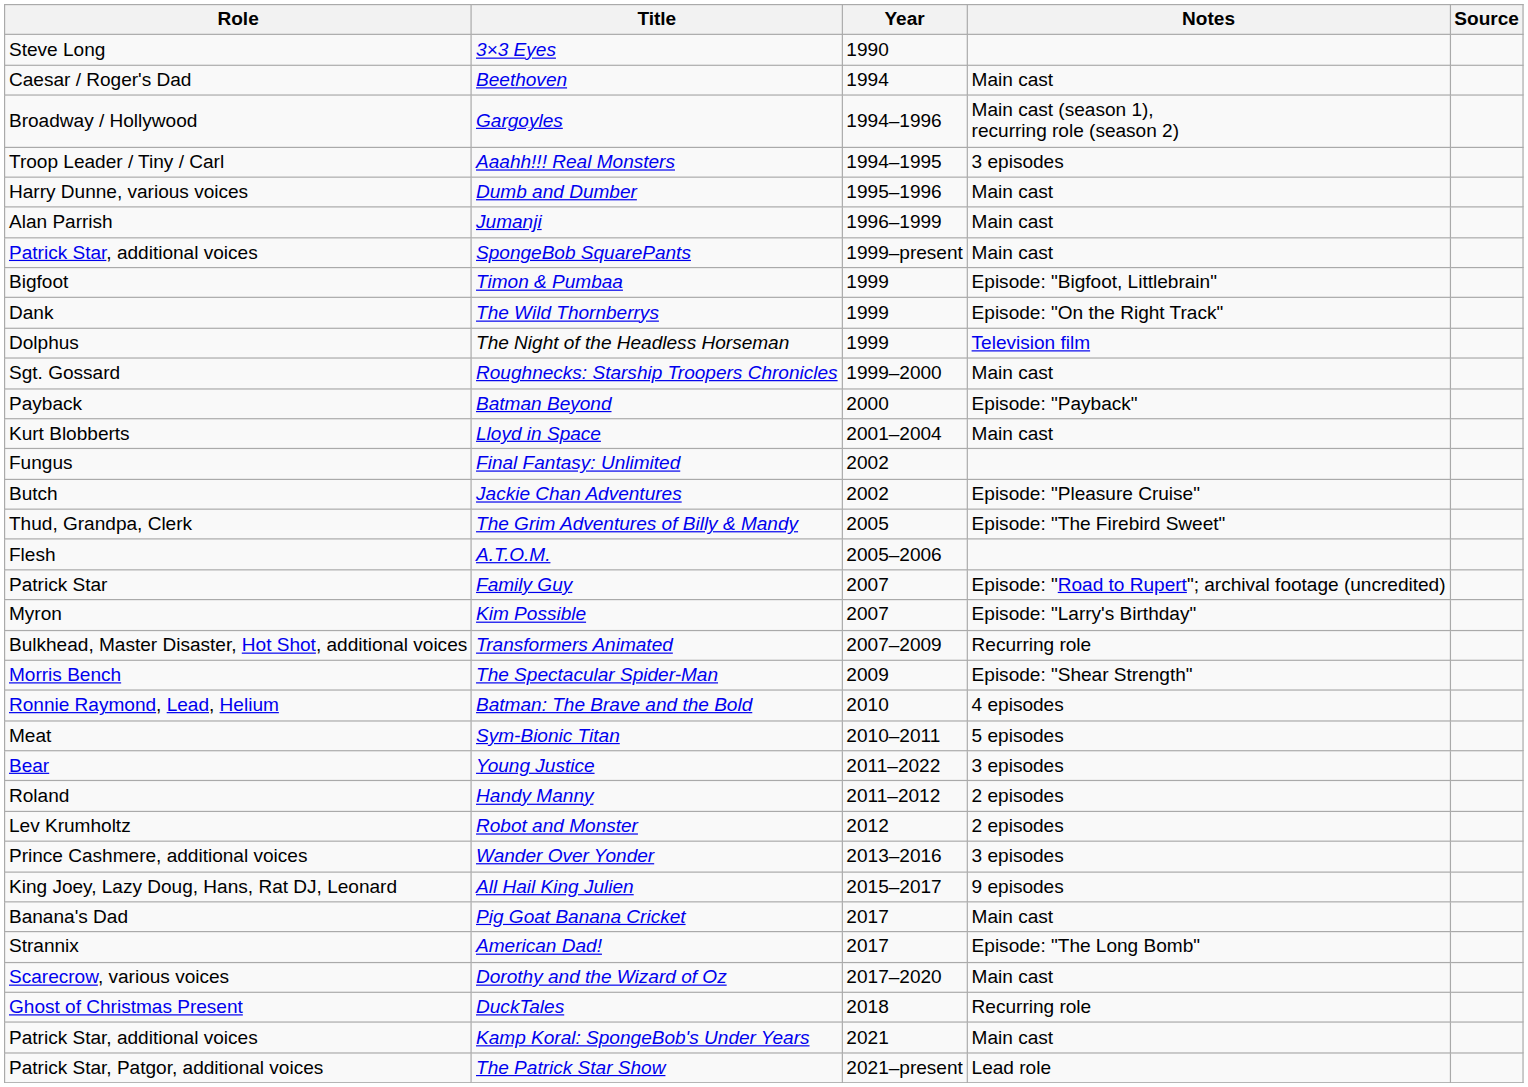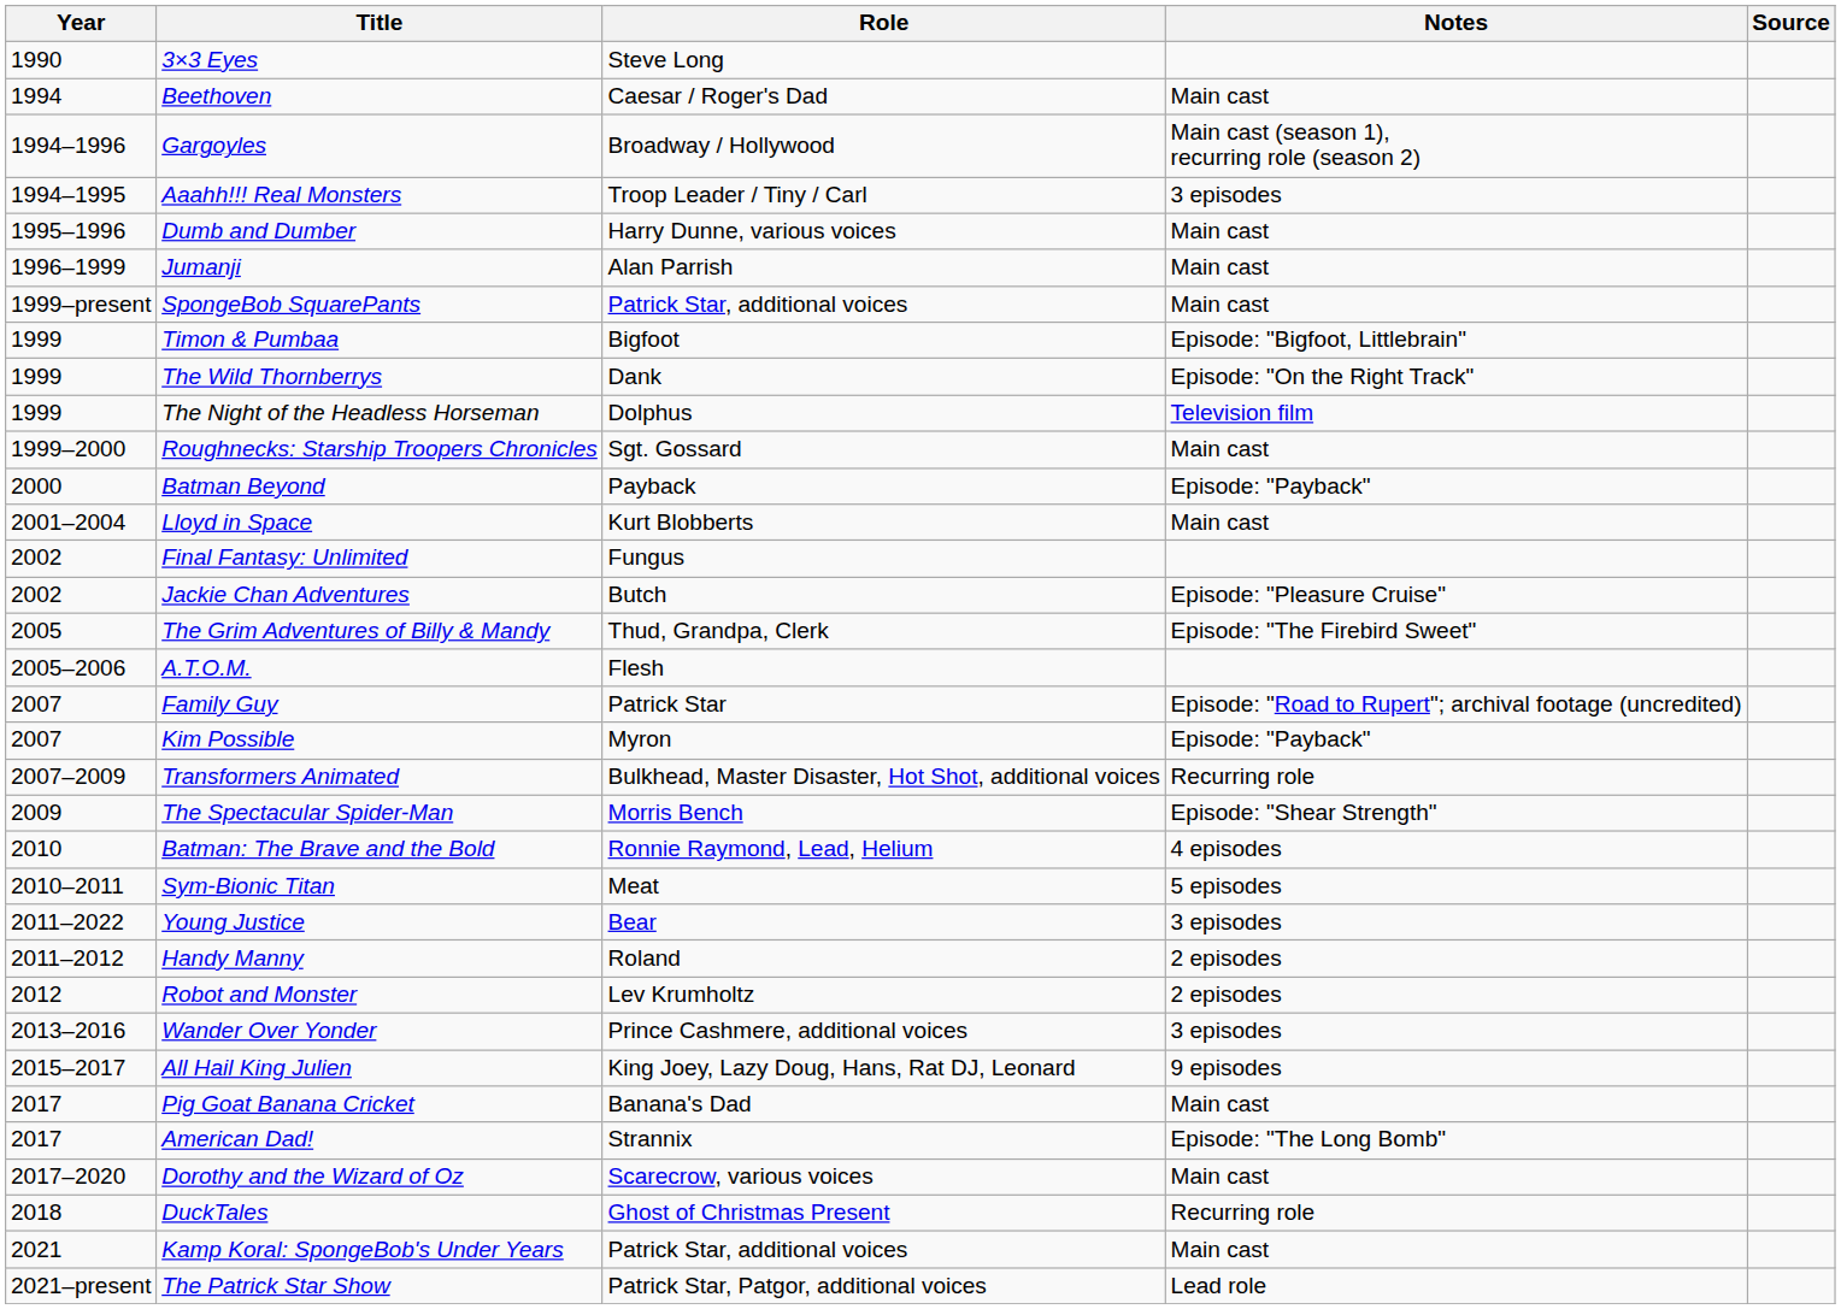 <table class="wikitable sortable plainrowheaders" style="white-space:nowrap">
 <tr>
+<th>Year</th>
+<th>Title</th>
 <th>Role</th>
-<th>Title</th>
-<th>Year</th>
 <th>Notes</th>
 <th>Source</th>
 </tr>
 <tr>
+<td>1990</td>
+<td><em><a href='#'>3×3 Eyes</a></em></td>
 <td>Steve Long</td>
-<td><em><a href='#'>3×3 Eyes</a></em></td>
-<td>1990</td>
 <td></td>
 <td></td>
 </tr>
 <tr>
+<td>1994</td>
+<td><em><a href='#'>Beethoven</a></em></td>
 <td>Caesar / Roger's Dad</td>
-<td><em><a href='#'>Beethoven</a></em></td>
-<td>1994</td>
 <td>Main cast</td>
 <td></td>
 </tr>
 <tr>
+<td>1994–1996</td>
+<td><em><a href='#'>Gargoyles</a></em></td>
 <td>Broadway / Hollywood</td>
-<td><em><a href='#'>Gargoyles</a></em></td>
-<td>1994–1996</td>
 <td>Main cast (season 1),<br>recurring role (season 2)</td>
 <td></td>
 </tr>
 <tr>
+<td>1994–1995</td>
+<td><em><a href='#'>Aaahh!!! Real Monsters</a></em></td>
 <td>Troop Leader / Tiny / Carl</td>
-<td><em><a href='#'>Aaahh!!! Real Monsters</a></em></td>
-<td>1994–1995</td>
 <td>3 episodes</td>
 <td></td>
 </tr>
 <tr>
+<td>1995–1996</td>
+<td><em><a href='#'>Dumb and Dumber</a></em></td>
 <td>Harry Dunne, various voices</td>
-<td><em><a href='#'>Dumb and Dumber</a></em></td>
-<td>1995–1996</td>
 <td>Main cast</td>
 <td></td>
 </tr>
 <tr>
+<td>1996–1999</td>
+<td><em><a href='#'>Jumanji</a></em></td>
 <td>Alan Parrish</td>
-<td><em><a href='#'>Jumanji</a></em></td>
-<td>1996–1999</td>
 <td>Main cast</td>
 <td></td>
 </tr>
 <tr>
+<td>1999–present</td>
+<td><em><a href='#'>SpongeBob SquarePants</a></em></td>
 <td><a href='#'>Patrick Star</a>, additional voices</td>
-<td><em><a href='#'>SpongeBob SquarePants</a></em></td>
-<td>1999–present</td>
 <td>Main cast</td>
 <td></td>
 </tr>
 <tr>
+<td>1999</td>
+<td><em><a href='#'>Timon & Pumbaa</a></em></td>
 <td>Bigfoot</td>
-<td><em><a href='#'>Timon & Pumbaa</a></em></td>
-<td>1999</td>
 <td>Episode: "Bigfoot, Littlebrain"</td>
 <td></td>
 </tr>
 <tr>
+<td>1999</td>
+<td><em><a href='#'>The Wild Thornberrys</a></em></td>
 <td>Dank</td>
-<td><em><a href='#'>The Wild Thornberrys</a></em></td>
-<td>1999</td>
 <td>Episode: "On the Right Track"</td>
 <td></td>
 </tr>
 <tr>
+<td>1999</td>
+<td><em>The Night of the Headless Horseman</em></td>
 <td>Dolphus</td>
-<td><em>The Night of the Headless Horseman</em></td>
-<td>1999</td>
 <td><a href='#'>Television film</a></td>
 <td></td>
 </tr>
 <tr>
+<td>1999–2000</td>
+<td><em><a href='#'>Roughnecks: Starship Troopers Chronicles</a></em></td>
 <td>Sgt. Gossard</td>
-<td><em><a href='#'>Roughnecks: Starship Troopers Chronicles</a></em></td>
-<td>1999–2000</td>
 <td>Main cast</td>
 <td></td>
 </tr>
 <tr>
+<td>2000</td>
+<td><em><a href='#'>Batman Beyond</a></em></td>
 <td>Payback</td>
-<td><em><a href='#'>Batman Beyond</a></em></td>
-<td>2000</td>
 <td>Episode: "Payback"</td>
 <td></td>
 </tr>
 <tr>
+<td>2001–2004</td>
+<td><em><a href='#'>Lloyd in Space</a></em></td>
 <td>Kurt Blobberts</td>
-<td><em><a href='#'>Lloyd in Space</a></em></td>
-<td>2001–2004</td>
 <td>Main cast</td>
 <td></td>
 </tr>
 <tr>
+<td>2002</td>
+<td><em><a href='#'>Final Fantasy: Unlimited</a></em></td>
 <td>Fungus</td>
-<td><em><a href='#'>Final Fantasy: Unlimited</a></em></td>
-<td>2002</td>
 <td></td>
 <td></td>
 </tr>
 <tr>
+<td>2002</td>
+<td><em><a href='#'>Jackie Chan Adventures</a></em></td>
 <td>Butch</td>
-<td><em><a href='#'>Jackie Chan Adventures</a></em></td>
-<td>2002</td>
 <td>Episode: "Pleasure Cruise"</td>
 <td></td>
 </tr>
 <tr>
+<td>2005</td>
+<td><em><a href='#'>The Grim Adventures of Billy & Mandy</a></em></td>
 <td>Thud, Grandpa, Clerk</td>
-<td><em><a href='#'>The Grim Adventures of Billy & Mandy</a></em></td>
-<td>2005</td>
 <td>Episode: "The Firebird Sweet"</td>
 <td></td>
 </tr>
 <tr>
+<td>2005–2006</td>
+<td><em><a href='#'>A.T.O.M.</a></em></td>
 <td>Flesh</td>
-<td><em><a href='#'>A.T.O.M.</a></em></td>
-<td>2005–2006</td>
 <td></td>
 <td></td>
 </tr>
 <tr>
+<td>2007</td>
+<td><em><a href='#'>Family Guy</a></em></td>
 <td>Patrick Star</td>
-<td><em><a href='#'>Family Guy</a></em></td>
-<td>2007</td>
 <td>Episode: "<a href='#'>Road to Rupert</a>"; archival footage (uncredited)</td>
 <td></td>
 </tr>
 <tr>
+<td>2007</td>
+<td><em><a href='#'>Kim Possible</a></em></td>
 <td>Myron</td>
-<td><em><a href='#'>Kim Possible</a></em></td>
-<td>2007</td>
-<td>Episode: "Larry's Birthday"</td>
+<td>Episode: "Payback"</td>
 <td></td>
 </tr>
 <tr>
+<td>2007–2009</td>
+<td><em><a href='#'>Transformers Animated</a></em></td>
 <td>Bulkhead, Master Disaster, <a href='#'>Hot Shot</a>, additional voices</td>
-<td><em><a href='#'>Transformers Animated</a></em></td>
-<td>2007–2009</td>
 <td>Recurring role</td>
 <td></td>
 </tr>
 <tr>
+<td>2009</td>
+<td><em><a href='#'>The Spectacular Spider-Man</a></em></td>
 <td><a href='#'>Morris Bench</a></td>
-<td><em><a href='#'>The Spectacular Spider-Man</a></em></td>
-<td>2009</td>
 <td>Episode: "Shear Strength"</td>
 <td></td>
 </tr>
 <tr>
+<td>2010</td>
+<td><em><a href='#'>Batman: The Brave and the Bold</a></em></td>
 <td><a href='#'>Ronnie Raymond</a>, <a href='#'>Lead</a>, <a href='#'>Helium</a></td>
-<td><em><a href='#'>Batman: The Brave and the Bold</a></em></td>
-<td>2010</td>
 <td>4 episodes</td>
 <td></td>
 </tr>
 <tr>
+<td>2010–2011</td>
+<td><em><a href='#'>Sym-Bionic Titan</a></em></td>
 <td>Meat</td>
-<td><em><a href='#'>Sym-Bionic Titan</a></em></td>
-<td>2010–2011</td>
 <td>5 episodes</td>
 <td></td>
 </tr>
 <tr>
+<td>2011–2022</td>
+<td><em><a href='#'>Young Justice</a></em></td>
 <td><a href='#'>Bear</a></td>
-<td><em><a href='#'>Young Justice</a></em></td>
-<td>2011–2022</td>
 <td>3 episodes</td>
 <td></td>
 </tr>
 <tr>
+<td>2011–2012</td>
+<td><em><a href='#'>Handy Manny</a></em></td>
 <td>Roland</td>
-<td><em><a href='#'>Handy Manny</a></em></td>
-<td>2011–2012</td>
 <td>2 episodes</td>
 <td></td>
 </tr>
 <tr>
+<td>2012</td>
+<td><em><a href='#'>Robot and Monster</a></em></td>
 <td>Lev Krumholtz</td>
-<td><em><a href='#'>Robot and Monster</a></em></td>
-<td>2012</td>
 <td>2 episodes</td>
 <td></td>
 </tr>
 <tr>
+<td>2013–2016</td>
+<td><em><a href='#'>Wander Over Yonder</a></em></td>
 <td>Prince Cashmere, additional voices</td>
-<td><em><a href='#'>Wander Over Yonder</a></em></td>
-<td>2013–2016</td>
 <td>3 episodes</td>
 <td></td>
 </tr>
 <tr>
+<td>2015–2017</td>
+<td><em><a href='#'>All Hail King Julien</a></em></td>
 <td>King Joey, Lazy Doug, Hans, Rat DJ, Leonard</td>
-<td><em><a href='#'>All Hail King Julien</a></em></td>
-<td>2015–2017</td>
 <td>9 episodes</td>
 <td></td>
 </tr>
 <tr>
+<td>2017</td>
+<td><em><a href='#'>Pig Goat Banana Cricket</a></em></td>
 <td>Banana's Dad</td>
-<td><em><a href='#'>Pig Goat Banana Cricket</a></em></td>
-<td>2017</td>
 <td>Main cast</td>
 <td></td>
 </tr>
 <tr>
+<td>2017</td>
+<td><em><a href='#'>American Dad!</a></em></td>
 <td>Strannix</td>
-<td><em><a href='#'>American Dad!</a></em></td>
-<td>2017</td>
 <td>Episode: "The Long Bomb"</td>
 <td></td>
 </tr>
 <tr>
+<td>2017–2020</td>
+<td><em><a href='#'>Dorothy and the Wizard of Oz</a></em></td>
 <td><a href='#'>Scarecrow</a>, various voices</td>
-<td><em><a href='#'>Dorothy and the Wizard of Oz</a></em></td>
-<td>2017–2020</td>
 <td>Main cast</td>
 <td></td>
 </tr>
 <tr>
+<td>2018</td>
+<td><em><a href='#'>DuckTales</a></em></td>
 <td><a href='#'>Ghost of Christmas Present</a></td>
-<td><em><a href='#'>DuckTales</a></em></td>
-<td>2018</td>
 <td>Recurring role</td>
 <td></td>
 </tr>
 <tr>
+<td>2021</td>
+<td><em><a href='#'>Kamp Koral: SpongeBob's Under Years</a></em></td>
 <td>Patrick Star, additional voices</td>
-<td><em><a href='#'>Kamp Koral: SpongeBob's Under Years</a></em></td>
-<td>2021</td>
 <td>Main cast</td>
 <td></td>
 </tr>
 <tr>
+<td>2021–present</td>
+<td><em><a href='#'>The Patrick Star Show</a></em></td>
 <td>Patrick Star, Patgor, additional voices</td>
-<td><em><a href='#'>The Patrick Star Show</a></em></td>
-<td>2021–present</td>
 <td>Lead role</td>
 <td></td>
 </tr>
 </table>
